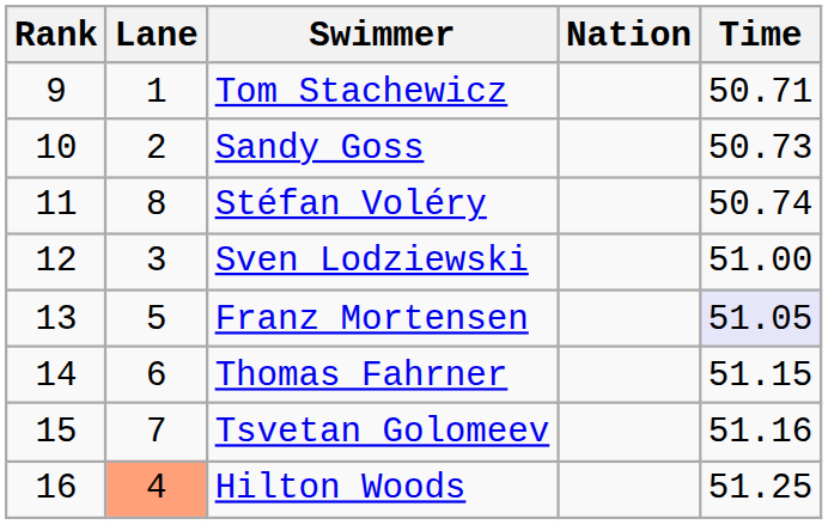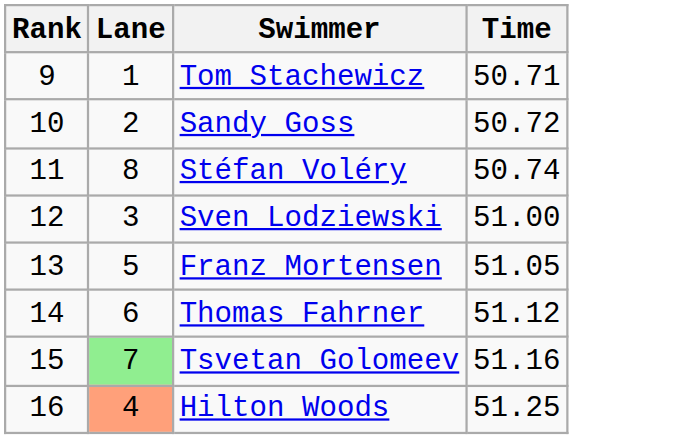 <table class="wikitable sortable" style="text-align:center">
 <tr>
 <th>Rank</th>
 <th>Lane</th>
 <th>Swimmer</th>
-<th>Nation</th>
 <th>Time</th>
 </tr>
 <tr>
 <td>9</td>
 <td>1</td>
 <td align=left><a href='#'>Tom Stachewicz</a></td>
-<td align=left></td>
 <td>50.71</td>
 </tr>
 <tr>
 <td>10</td>
 <td>2</td>
 <td align=left><a href='#'>Sandy Goss</a></td>
-<td align=left></td>
-<td>50.73</td>
+<td>50.72</td>
 </tr>
 <tr>
 <td>11</td>
 <td>8</td>
 <td align=left><a href='#'>Stéfan Voléry</a></td>
-<td align=left></td>
 <td>50.74</td>
 </tr>
 <tr>
 <td>12</td>
 <td>3</td>
 <td align=left><a href='#'>Sven Lodziewski</a></td>
-<td align=left></td>
 <td>51.00</td>
 </tr>
 <tr>
 <td>13</td>
 <td>5</td>
 <td align=left><a href='#'>Franz Mortensen</a></td>
-<td align=left></td>
-<td style="background: lavender;">51.05</td>
+<td>51.05</td>
 </tr>
 <tr>
 <td>14</td>
 <td>6</td>
 <td align=left><a href='#'>Thomas Fahrner</a></td>
-<td align=left></td>
-<td>51.15</td>
+<td>51.12</td>
 </tr>
 <tr>
 <td>15</td>
-<td>7</td>
+<td style="background: lightgreen;">7</td>
 <td align=left><a href='#'>Tsvetan Golomeev</a></td>
-<td align=left></td>
 <td>51.16</td>
 </tr>
 <tr>
 <td>16</td>
 <td style="background: lightsalmon;">4</td>
 <td align=left><a href='#'>Hilton Woods</a></td>
-<td align=left></td>
 <td>51.25</td>
 </tr>
 </table>
